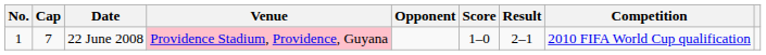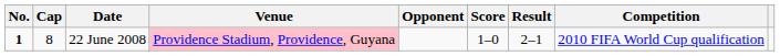 <table class="wikitable sortable">
 <tr>
 <th scope="col">No.</th>
 <th scope="col">Cap</th>
 <th scope="col">Date</th>
 <th scope="col">Venue</th>
 <th scope="col">Opponent</th>
 <th scope="col">Score</th>
 <th scope="col">Result</th>
 <th scope="col">Competition</th>
 <th scope="col" class="unsortable"></th>
 </tr>
 <tr>
-<td align="center">1</td>
-<td align="center">7</td>
+<td align="center"><strong>1</strong></td>
+<td align="center">8</td>
 <td>22 June 2008</td>
 <td style="background: pink;"><a href='#'>Providence Stadium</a>, <a href='#'>Providence</a>, Guyana</td>
 <td></td>
 <td align="center">1–0</td>
 <td align="center">2–1</td>
 <td><a href='#'>2010 FIFA World Cup qualification</a></td>
 <td align="center"></td>
 </tr>
 </table>
